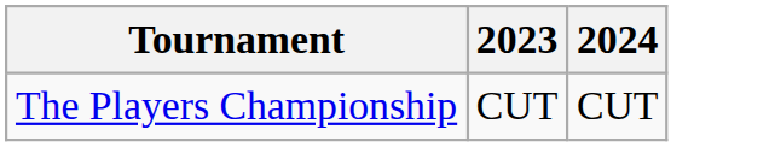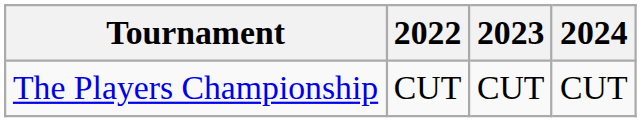 <table class="wikitable" style="font-size:95%;text-align:center;">
 <tr>
 <th>Tournament</th>
+<th>2022</th>
 <th>2023</th>
 <th>2024</th>
 </tr>
 <tr>
 <td align=left><a href='#'>The Players Championship</a></td>
 <td>CUT</td>
 <td>CUT</td>
+<td>CUT</td>
 </tr>
 </table>
